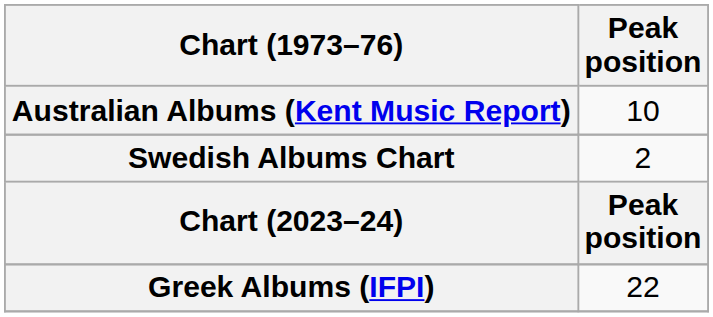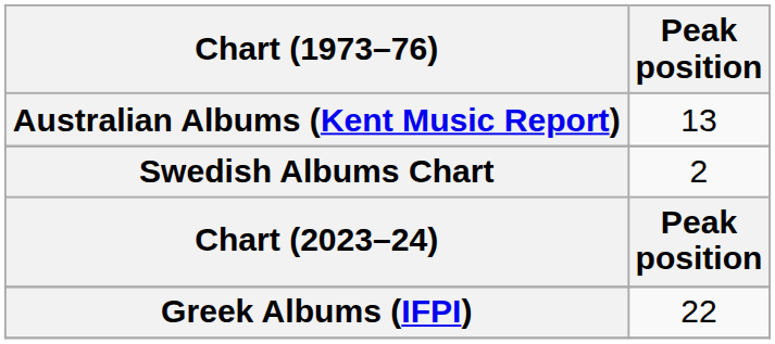 <table class="wikitable sortable plainrowheaders" style="text-align:center;">
 <tr>
 <th scope="col">Chart (1973–76)</th>
 <th scope="col">Peak<br>position</th>
 </tr>
 <tr>
 <th scope="row">Australian Albums (<a href='#'>Kent Music Report</a>)</th>
-<td>10</td>
+<td>13</td>
 </tr>
 <tr>
 </tr>
 <tr>
 </tr>
 <tr>
 <th scope="row">Swedish Albums Chart</th>
 <td>2</td>
 </tr>
 <tr>
 <th scope="col">Chart (2023–24)</th>
 <th scope="col">Peak<br>position</th>
 </tr>
 <tr>
 </tr>
 <tr>
 <th scope="row">Greek Albums (<a href='#'>IFPI</a>)</th>
 <td>22</td>
 </tr>
 <tr>
 </tr>
 </table>
